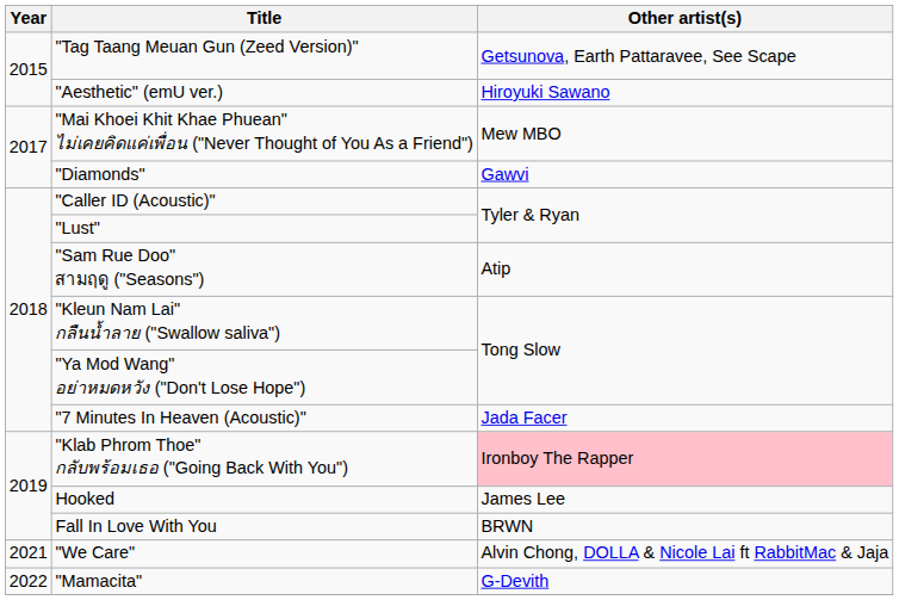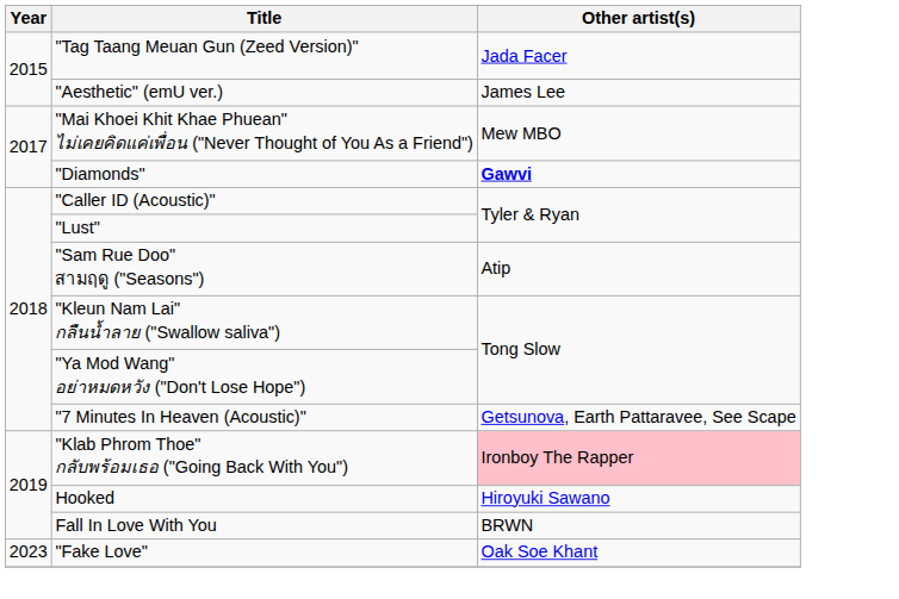 <table class="wikitable" style="text-align:left;">
 <tr>
 <th>Year</th>
 <th>Title</th>
 <th>Other artist(s)</th>
 </tr>
 <tr>
 <td rowspan="2">2015</td>
 <td>"Tag Taang Meuan Gun (Zeed Version)" <br> <br></td>
-<td><a href='#'>Getsunova</a>, Earth Pattaravee, See Scape</td>
+<td><a href='#'>Jada Facer</a></td>
 </tr>
 <tr>
 <td>"Aesthetic" (emU ver.)</td>
-<td><a href='#'>Hiroyuki Sawano</a></td>
+<td>James Lee</td>
 </tr>
 <tr>
 <td rowspan="2">2017</td>
 <td>"Mai Khoei Khit Khae Phuean"  <br> <em>ไม่เคยคิดแค่เพื่อน</em> ("Never Thought of You As a Friend")</td>
 <td>Mew MBO</td>
 </tr>
 <tr>
 <td>"Diamonds"</td>
-<td><a href='#'>Gawvi</a></td>
+<td><strong><a href='#'>Gawvi</a></strong></td>
 </tr>
 <tr>
 <td rowspan="6">2018</td>
 <td>"Caller ID (Acoustic)"</td>
 <td rowspan="2">Tyler & Ryan</td>
 </tr>
 <tr>
 <td>"Lust"</td>
 </tr>
 <tr>
 <td>"Sam Rue Doo"<br> สามฤดู ("Seasons")</td>
 <td>Atip</td>
 </tr>
 <tr>
 <td>"Kleun Nam Lai" <br><em>กลืนนํ้าลาย</em> ("Swallow saliva")</td>
 <td rowspan="2">Tong Slow</td>
 </tr>
 <tr>
 <td>"Ya Mod Wang"<br><em>อย่าหมดหวัง</em>  ("Don't Lose Hope")</td>
 </tr>
 <tr>
 <td>"7 Minutes In Heaven (Acoustic)"</td>
-<td><a href='#'>Jada Facer</a></td>
+<td><a href='#'>Getsunova</a>, Earth Pattaravee, See Scape</td>
 </tr>
 <tr>
 <td rowspan="3">2019</td>
 <td>"Klab Phrom Thoe" <br><em>กลับพร้อมเธอ</em> ("Going Back With You")</td>
 <td style="background: pink;">Ironboy The Rapper</td>
 </tr>
 <tr>
 <td>Hooked</td>
-<td>James Lee</td>
+<td><a href='#'>Hiroyuki Sawano</a></td>
 </tr>
 <tr>
 <td>Fall In Love With You</td>
 <td>BRWN</td>
 </tr>
 <tr>
-<td>2021</td>
-<td>"We Care"</td>
-<td>Alvin Chong, <a href='#'>DOLLA</a> & <a href='#'>Nicole Lai</a> ft <a href='#'>RabbitMac</a> & Jaja</td>
-</tr>
-<tr>
-<td>2022</td>
-<td>"Mamacita"</td>
-<td><a href='#'>G-Devith</a></td>
+<td>2023</td>
+<td>"Fake Love"</td>
+<td><a href='#'>Oak Soe Khant</a></td>
 </tr>
 <tr>
 </tr>
 </table>
